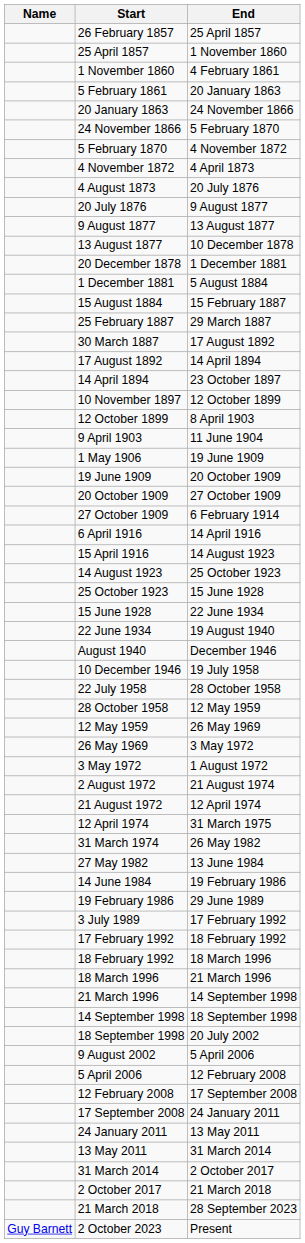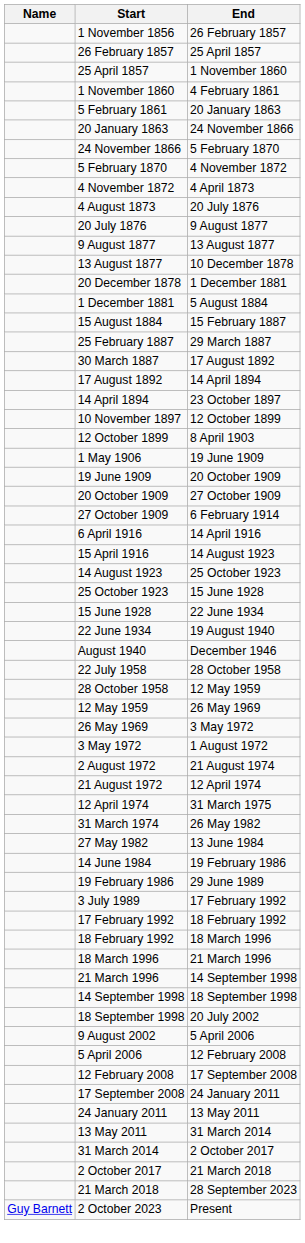 <table class="wikitable sortable">
 <tr>
 <th>Name</th>
 <th>Start</th>
 <th>End</th>
+</tr>
+<tr>
+<td></td>
+<td>1 November 1856</td>
+<td>26 February 1857</td>
 </tr>
 <tr>
 <td></td>
 <td>26 February 1857</td>
 <td>25 April 1857</td>
 </tr>
 <tr>
 <td></td>
 <td>25 April 1857</td>
 <td>1 November 1860</td>
 </tr>
 <tr>
 <td></td>
 <td>1 November 1860</td>
 <td>4 February 1861</td>
 </tr>
 <tr>
 <td></td>
 <td>5 February 1861</td>
 <td>20 January 1863</td>
 </tr>
 <tr>
 <td></td>
 <td>20 January 1863</td>
 <td>24 November 1866</td>
 </tr>
 <tr>
 <td></td>
 <td>24 November 1866</td>
 <td>5 February 1870</td>
 </tr>
 <tr>
 <td></td>
 <td>5 February 1870</td>
 <td>4 November 1872</td>
 </tr>
 <tr>
 <td></td>
 <td>4 November 1872</td>
 <td>4 April 1873</td>
 </tr>
 <tr>
 <td></td>
 <td>4 August 1873</td>
 <td>20 July 1876</td>
 </tr>
 <tr>
 <td></td>
 <td>20 July 1876</td>
 <td>9 August 1877</td>
 </tr>
 <tr>
 <td></td>
 <td>9 August 1877</td>
 <td>13 August 1877</td>
 </tr>
 <tr>
 <td></td>
 <td>13 August 1877</td>
 <td>10 December 1878</td>
 </tr>
 <tr>
 <td></td>
 <td>20 December 1878</td>
 <td>1 December 1881</td>
 </tr>
 <tr>
 <td></td>
 <td>1 December 1881</td>
 <td>5 August 1884</td>
 </tr>
 <tr>
 <td></td>
 <td>15 August 1884</td>
 <td>15 February 1887</td>
 </tr>
 <tr>
 <td></td>
 <td>25 February 1887</td>
 <td>29 March 1887</td>
 </tr>
 <tr>
 <td></td>
 <td>30 March 1887</td>
 <td>17 August 1892</td>
 </tr>
 <tr>
 <td></td>
 <td>17 August 1892</td>
 <td>14 April 1894</td>
 </tr>
 <tr>
 <td></td>
 <td>14 April 1894</td>
 <td>23 October 1897</td>
 </tr>
 <tr>
 <td></td>
 <td>10 November 1897</td>
 <td>12 October 1899</td>
 </tr>
 <tr>
 <td></td>
 <td>12 October 1899</td>
 <td>8 April 1903</td>
 </tr>
 <tr>
 <td></td>
-<td>9 April 1903</td>
-<td>11 June 1904</td>
-</tr>
-<tr>
-<td></td>
 <td>1 May 1906</td>
 <td>19 June 1909</td>
 </tr>
 <tr>
 <td></td>
 <td>19 June 1909</td>
 <td>20 October 1909</td>
 </tr>
 <tr>
 <td></td>
 <td>20 October 1909</td>
 <td>27 October 1909</td>
 </tr>
 <tr>
 <td></td>
 <td>27 October 1909</td>
 <td>6 February 1914</td>
 </tr>
 <tr>
 <td></td>
 <td>6 April 1916</td>
 <td>14 April 1916</td>
 </tr>
 <tr>
 <td></td>
 <td>15 April 1916</td>
 <td>14 August 1923</td>
 </tr>
 <tr>
 <td></td>
 <td>14 August 1923</td>
 <td>25 October 1923</td>
 </tr>
 <tr>
 <td></td>
 <td>25 October 1923</td>
 <td>15 June 1928</td>
 </tr>
 <tr>
 <td></td>
 <td>15 June 1928</td>
 <td>22 June 1934</td>
 </tr>
 <tr>
 <td></td>
 <td>22 June 1934</td>
 <td>19 August 1940</td>
 </tr>
 <tr>
 <td></td>
 <td>August 1940</td>
 <td>December 1946</td>
-</tr>
-<tr>
-<td></td>
-<td>10 December 1946</td>
-<td>19 July 1958</td>
 </tr>
 <tr>
 <td></td>
 <td>22 July 1958</td>
 <td>28 October 1958</td>
 </tr>
 <tr>
 <td></td>
 <td>28 October 1958</td>
 <td>12 May 1959</td>
 </tr>
 <tr>
 <td></td>
 <td>12 May 1959</td>
 <td>26 May 1969</td>
 </tr>
 <tr>
 <td></td>
 <td>26 May 1969</td>
 <td>3 May 1972</td>
 </tr>
 <tr>
 <td></td>
 <td>3 May 1972</td>
 <td>1 August 1972</td>
 </tr>
 <tr>
 <td></td>
 <td>2 August 1972</td>
 <td>21 August 1974</td>
 </tr>
 <tr>
 <td></td>
 <td>21 August 1972</td>
 <td>12 April 1974</td>
 </tr>
 <tr>
 <td></td>
 <td>12 April 1974</td>
 <td>31 March 1975</td>
 </tr>
 <tr>
 <td></td>
 <td>31 March 1974</td>
 <td>26 May 1982</td>
 </tr>
 <tr>
 <td></td>
 <td>27 May 1982</td>
 <td>13 June 1984</td>
 </tr>
 <tr>
 <td></td>
 <td>14 June 1984</td>
 <td>19 February 1986</td>
 </tr>
 <tr>
 <td></td>
 <td>19 February 1986</td>
 <td>29 June 1989</td>
 </tr>
 <tr>
 <td></td>
 <td>3 July 1989</td>
 <td>17 February 1992</td>
 </tr>
 <tr>
 <td></td>
 <td>17 February 1992</td>
 <td>18 February 1992</td>
 </tr>
 <tr>
 <td></td>
 <td>18 February 1992</td>
 <td>18 March 1996</td>
 </tr>
 <tr>
 <td></td>
 <td>18 March 1996</td>
 <td>21 March 1996</td>
 </tr>
 <tr>
 <td></td>
 <td>21 March 1996</td>
 <td>14 September 1998</td>
 </tr>
 <tr>
 <td></td>
 <td>14 September 1998</td>
 <td>18 September 1998</td>
 </tr>
 <tr>
 <td></td>
 <td>18 September 1998</td>
 <td>20 July 2002</td>
 </tr>
 <tr>
 <td></td>
 <td>9 August 2002</td>
 <td>5 April 2006</td>
 </tr>
 <tr>
 <td></td>
 <td>5 April 2006</td>
 <td>12 February 2008</td>
 </tr>
 <tr>
 <td></td>
 <td>12 February 2008</td>
 <td>17 September 2008</td>
 </tr>
 <tr>
 <td></td>
 <td>17 September 2008</td>
 <td>24 January 2011</td>
 </tr>
 <tr>
 <td></td>
 <td>24 January 2011</td>
 <td>13 May 2011</td>
 </tr>
 <tr>
 <td></td>
 <td>13 May 2011</td>
 <td>31 March 2014</td>
 </tr>
 <tr>
 <td></td>
 <td>31 March 2014</td>
 <td>2 October 2017</td>
 </tr>
 <tr>
 <td></td>
 <td>2 October 2017</td>
 <td>21 March 2018</td>
 </tr>
 <tr>
 <td></td>
 <td>21 March 2018</td>
 <td>28 September 2023</td>
 </tr>
 <tr>
 <td><a href='#'>Guy Barnett</a></td>
 <td>2 October 2023</td>
 <td>Present</td>
 </tr>
 </table>
